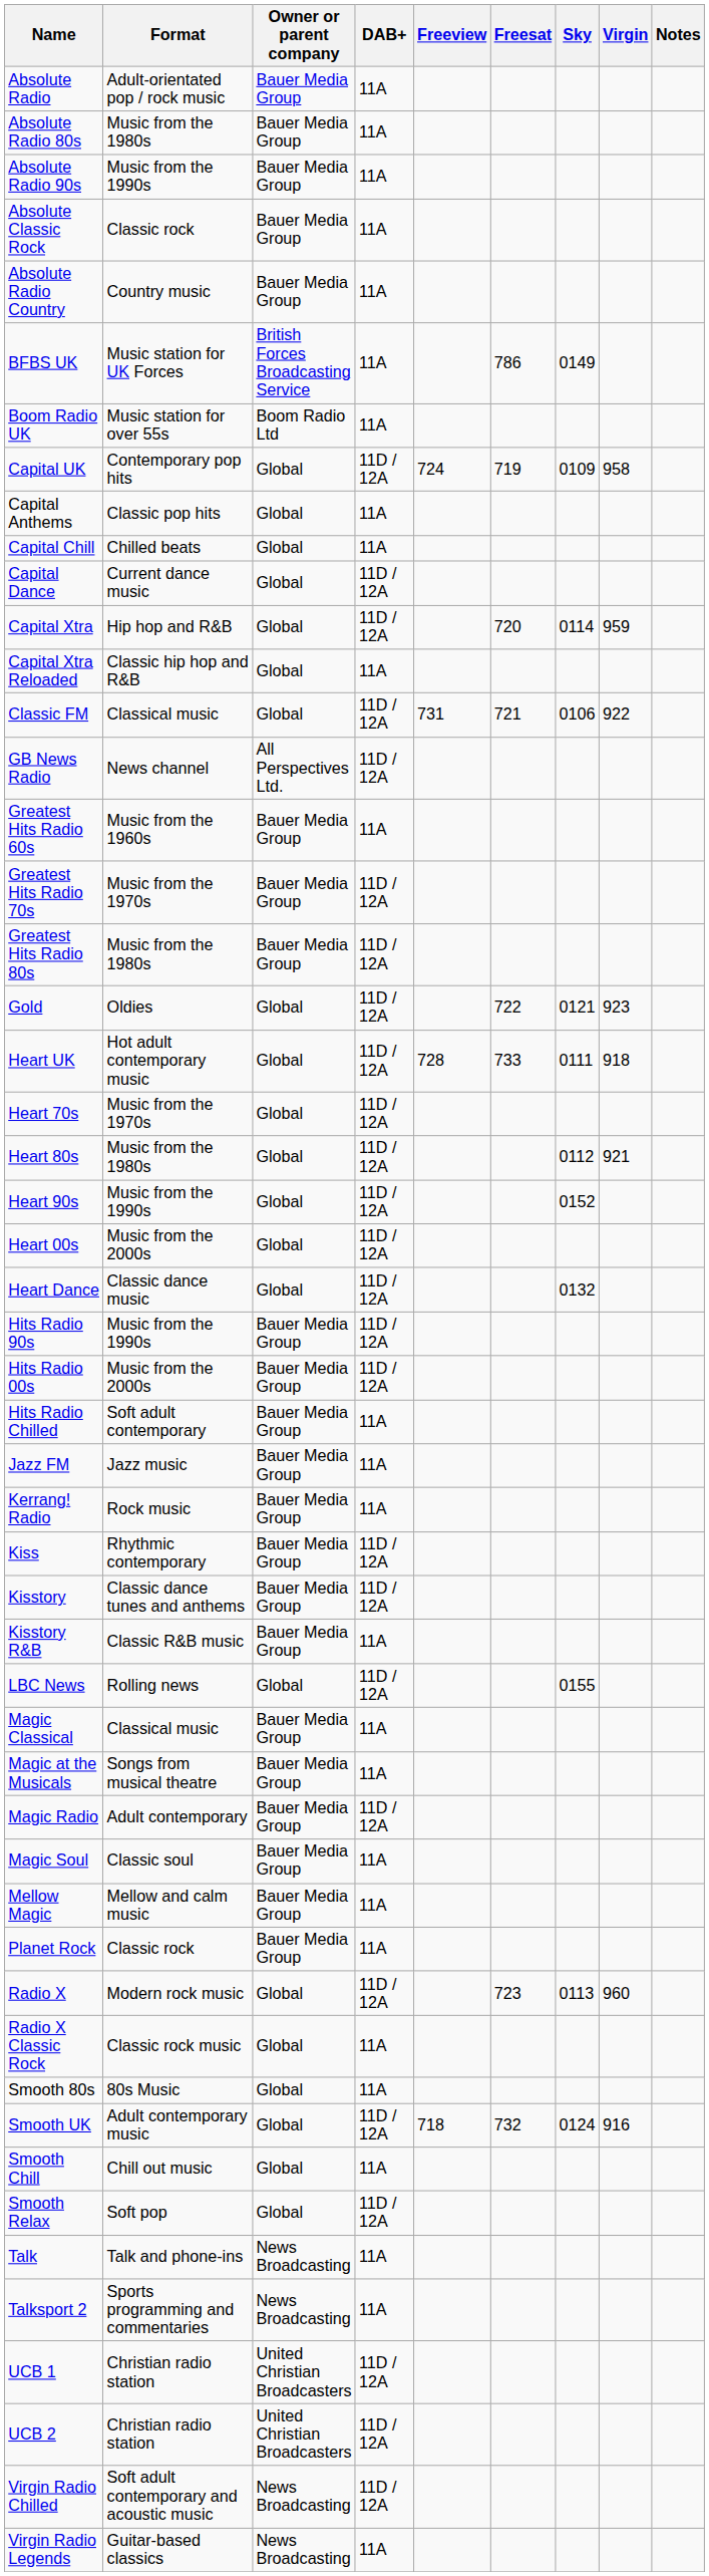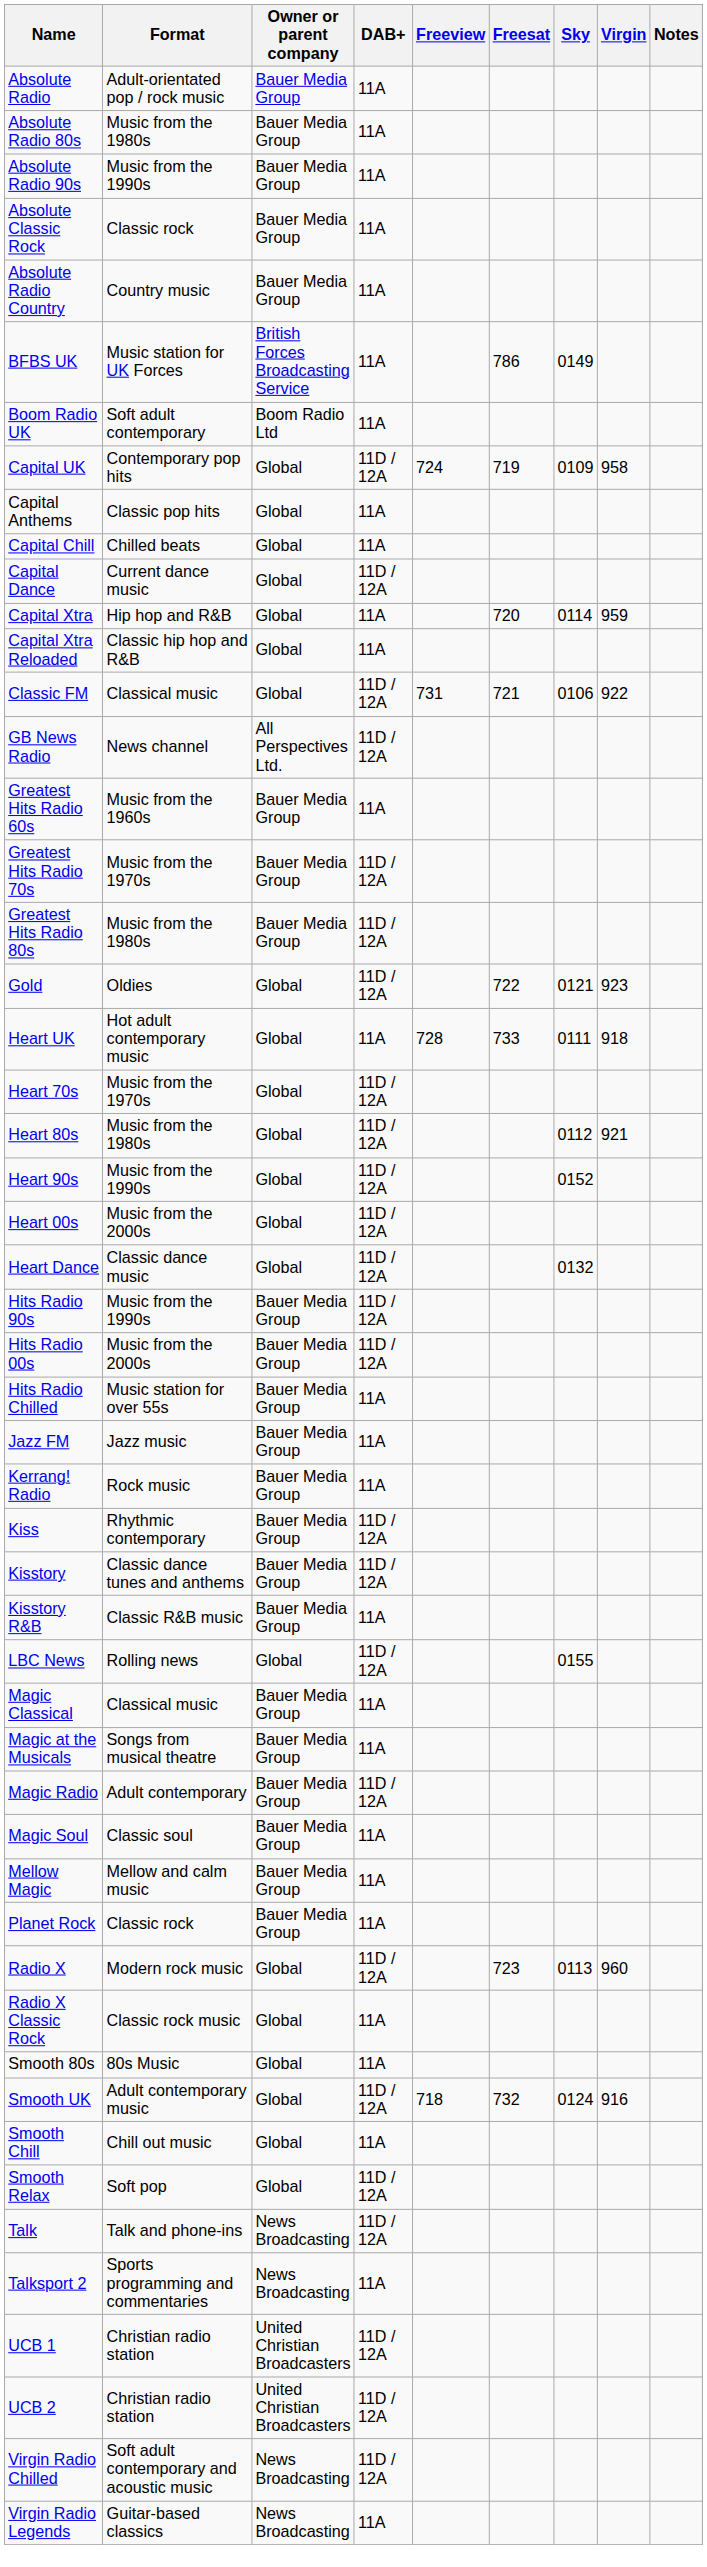 <table class="wikitable sortable">
 <tr>
 <th width=90>Name</th>
 <th width=140>Format</th>
 <th width=90>Owner or parent company</th>
 <th width=50>DAB+</th>
 <th><a href='#'>Freeview</a></th>
 <th><a href='#'>Freesat</a></th>
 <th><a href='#'>Sky</a></th>
 <th><a href='#'>Virgin</a></th>
 <th class=unsortable>Notes</th>
 </tr>
 <tr>
 <td><a href='#'>Absolute Radio</a></td>
 <td>Adult-orientated pop / rock music</td>
 <td><a href='#'>Bauer Media Group</a></td>
 <td>11A</td>
 <td></td>
 <td></td>
 <td></td>
 <td></td>
 <td></td>
 </tr>
 <tr>
 <td><a href='#'>Absolute Radio 80s</a></td>
 <td>Music from the 1980s</td>
 <td>Bauer Media Group</td>
 <td>11A</td>
 <td></td>
 <td></td>
 <td></td>
 <td></td>
 <td></td>
 </tr>
 <tr>
 <td><a href='#'>Absolute Radio 90s</a></td>
 <td>Music from the 1990s</td>
 <td>Bauer Media Group</td>
 <td>11A</td>
 <td></td>
 <td></td>
 <td></td>
 <td></td>
 <td></td>
 </tr>
 <tr>
 <td><a href='#'>Absolute Classic Rock</a></td>
 <td>Classic rock</td>
 <td>Bauer Media Group</td>
 <td>11A</td>
 <td></td>
 <td></td>
 <td></td>
 <td></td>
 <td></td>
 </tr>
 <tr>
 <td><a href='#'>Absolute Radio Country</a></td>
 <td>Country music</td>
 <td>Bauer Media Group</td>
 <td>11A</td>
 <td></td>
 <td></td>
 <td></td>
 <td></td>
 <td></td>
 </tr>
 <tr>
 <td><a href='#'>BFBS UK</a></td>
 <td>Music station for <a href='#'>UK</a> Forces</td>
 <td><a href='#'>British Forces Broadcasting Service</a></td>
 <td>11A</td>
 <td></td>
 <td>786</td>
 <td>0149</td>
 <td></td>
 <td></td>
 </tr>
 <tr>
 <td><a href='#'>Boom Radio UK</a></td>
-<td>Music station for over 55s</td>
+<td>Soft adult contemporary</td>
 <td>Boom Radio Ltd</td>
 <td>11A</td>
 <td></td>
 <td></td>
 <td></td>
 <td></td>
 <td></td>
 </tr>
 <tr>
 <td><a href='#'>Capital UK</a></td>
 <td>Contemporary pop hits</td>
 <td>Global</td>
 <td>11D / 12A</td>
 <td>724</td>
 <td>719</td>
 <td>0109</td>
 <td>958</td>
 <td></td>
 </tr>
 <tr>
 <td>Capital Anthems</td>
 <td>Classic pop hits</td>
 <td>Global</td>
 <td>11A</td>
 <td></td>
 <td></td>
 <td></td>
 <td></td>
 <td></td>
 </tr>
 <tr>
 <td><a href='#'>Capital Chill</a></td>
 <td>Chilled beats</td>
 <td>Global</td>
 <td>11A</td>
 <td></td>
 <td></td>
 <td></td>
 <td></td>
 <td></td>
 </tr>
 <tr>
 <td><a href='#'>Capital Dance</a></td>
 <td>Current dance music</td>
 <td>Global</td>
 <td>11D / 12A</td>
 <td></td>
 <td></td>
 <td></td>
 <td></td>
 <td></td>
 </tr>
 <tr>
 <td><a href='#'>Capital Xtra</a></td>
 <td>Hip hop and R&B</td>
 <td>Global</td>
-<td>11D / 12A</td>
+<td>11A</td>
 <td></td>
 <td>720</td>
 <td>0114</td>
 <td>959</td>
 <td></td>
 </tr>
 <tr>
 <td><a href='#'>Capital Xtra Reloaded</a></td>
 <td>Classic hip hop and R&B</td>
 <td>Global</td>
 <td>11A</td>
 <td></td>
 <td></td>
 <td></td>
 <td></td>
 <td></td>
 </tr>
 <tr>
 <td><a href='#'>Classic FM</a></td>
 <td>Classical music</td>
 <td>Global</td>
 <td>11D / 12A</td>
 <td>731</td>
 <td>721</td>
 <td>0106</td>
 <td>922</td>
 <td></td>
 </tr>
 <tr>
 <td><a href='#'>GB News Radio</a></td>
 <td>News channel</td>
 <td>All Perspectives Ltd.</td>
 <td>11D / 12A</td>
 <td></td>
 <td></td>
 <td></td>
 <td></td>
 <td><br></td>
 </tr>
 <tr>
 <td><a href='#'>Greatest Hits Radio 60s</a></td>
 <td>Music from the 1960s</td>
 <td>Bauer Media Group</td>
 <td>11A</td>
 <td></td>
 <td></td>
 <td></td>
 <td></td>
 <td></td>
 </tr>
 <tr>
 <td><a href='#'>Greatest Hits Radio 70s</a></td>
 <td>Music from the 1970s</td>
 <td>Bauer Media Group</td>
 <td>11D / 12A</td>
 <td></td>
 <td></td>
 <td></td>
 <td></td>
 <td></td>
 </tr>
 <tr>
 <td><a href='#'>Greatest Hits Radio 80s</a></td>
 <td>Music from the 1980s</td>
 <td>Bauer Media Group</td>
 <td>11D / 12A</td>
 <td></td>
 <td></td>
 <td></td>
 <td></td>
 <td></td>
 </tr>
 <tr>
 <td><a href='#'>Gold</a></td>
 <td>Oldies</td>
 <td>Global</td>
 <td>11D / 12A</td>
 <td></td>
 <td>722</td>
 <td>0121</td>
 <td>923</td>
 <td></td>
 </tr>
 <tr>
 <td><a href='#'>Heart UK</a></td>
 <td>Hot adult contemporary music</td>
 <td>Global</td>
-<td>11D / 12A</td>
+<td>11A</td>
 <td>728</td>
 <td>733</td>
 <td>0111</td>
 <td>918</td>
 <td></td>
 </tr>
 <tr>
 <td><a href='#'>Heart 70s</a></td>
 <td>Music from the 1970s</td>
 <td>Global</td>
 <td>11D / 12A</td>
 <td></td>
 <td></td>
 <td></td>
 <td></td>
 <td></td>
 </tr>
 <tr>
 <td><a href='#'>Heart 80s</a></td>
 <td>Music from the 1980s</td>
 <td>Global</td>
 <td>11D / 12A</td>
 <td></td>
 <td></td>
 <td>0112</td>
 <td>921</td>
 <td></td>
 </tr>
 <tr>
 <td><a href='#'>Heart 90s</a></td>
 <td>Music from the 1990s</td>
 <td>Global</td>
 <td>11D / 12A</td>
 <td></td>
 <td></td>
 <td>0152</td>
 <td></td>
 <td></td>
 </tr>
 <tr>
 <td><a href='#'>Heart 00s</a></td>
 <td>Music from the 2000s</td>
 <td>Global</td>
 <td>11D / 12A</td>
 <td></td>
 <td></td>
 <td></td>
 <td></td>
 <td></td>
 </tr>
 <tr>
 <td><a href='#'>Heart Dance</a></td>
 <td>Classic dance music</td>
 <td>Global</td>
 <td>11D / 12A</td>
 <td></td>
 <td></td>
 <td>0132</td>
 <td></td>
 <td></td>
 </tr>
 <tr>
 <td><a href='#'>Hits Radio 90s</a></td>
 <td>Music from the 1990s</td>
 <td>Bauer Media Group</td>
 <td>11D / 12A</td>
 <td></td>
 <td></td>
 <td></td>
 <td></td>
 <td></td>
 </tr>
 <tr>
 <td><a href='#'>Hits Radio 00s</a></td>
 <td>Music from the 2000s</td>
 <td>Bauer Media Group</td>
 <td>11D / 12A</td>
 <td></td>
 <td></td>
 <td></td>
 <td></td>
 <td></td>
 </tr>
 <tr>
 <td><a href='#'>Hits Radio Chilled</a></td>
-<td>Soft adult contemporary</td>
+<td>Music station for over 55s</td>
 <td>Bauer Media Group</td>
 <td>11A</td>
 <td></td>
 <td></td>
 <td></td>
 <td></td>
 <td></td>
 </tr>
 <tr>
 <td><a href='#'>Jazz FM</a></td>
 <td>Jazz music</td>
 <td>Bauer Media Group</td>
 <td>11A</td>
 <td></td>
 <td></td>
 <td></td>
 <td></td>
 <td></td>
 </tr>
 <tr>
 <td><a href='#'>Kerrang! Radio</a></td>
 <td>Rock music</td>
 <td>Bauer Media Group</td>
 <td>11A</td>
 <td></td>
 <td></td>
 <td></td>
 <td></td>
 <td></td>
 </tr>
 <tr>
 <td><a href='#'>Kiss</a></td>
 <td>Rhythmic contemporary</td>
 <td>Bauer Media Group</td>
 <td>11D / 12A</td>
 <td></td>
 <td></td>
 <td></td>
 <td></td>
 <td></td>
 </tr>
 <tr>
 <td><a href='#'>Kisstory</a></td>
 <td>Classic dance tunes and anthems</td>
 <td>Bauer Media Group</td>
 <td>11D / 12A</td>
 <td></td>
 <td></td>
 <td></td>
 <td></td>
 <td></td>
 </tr>
 <tr>
 <td><a href='#'>Kisstory R&B</a></td>
 <td>Classic R&B music</td>
 <td>Bauer Media Group</td>
 <td>11A</td>
 <td></td>
 <td></td>
 <td></td>
 <td></td>
 <td></td>
 </tr>
 <tr>
 <td><a href='#'>LBC News</a></td>
 <td>Rolling news</td>
 <td>Global</td>
 <td>11D / 12A</td>
 <td></td>
 <td></td>
 <td>0155</td>
 <td></td>
 <td></td>
 </tr>
 <tr>
 <td><a href='#'>Magic Classical</a></td>
 <td>Classical music</td>
 <td>Bauer Media Group</td>
 <td>11A</td>
 <td></td>
 <td></td>
 <td></td>
 <td></td>
 <td></td>
 </tr>
 <tr>
 <td><a href='#'>Magic at the Musicals</a></td>
 <td>Songs from musical theatre</td>
 <td>Bauer Media Group</td>
 <td>11A</td>
 <td></td>
 <td></td>
 <td></td>
 <td></td>
 <td></td>
 </tr>
 <tr>
 <td><a href='#'>Magic Radio</a></td>
 <td>Adult contemporary</td>
 <td>Bauer Media Group</td>
 <td>11D / 12A</td>
 <td></td>
 <td></td>
 <td></td>
 <td></td>
 <td> </td>
 </tr>
 <tr>
 <td><a href='#'>Magic Soul</a></td>
 <td>Classic soul</td>
 <td>Bauer Media Group</td>
 <td>11A</td>
 <td></td>
 <td></td>
 <td></td>
 <td></td>
 <td></td>
 </tr>
 <tr>
 <td><a href='#'>Mellow Magic</a></td>
 <td>Mellow and calm music</td>
 <td>Bauer Media Group</td>
 <td>11A</td>
 <td></td>
 <td></td>
 <td></td>
 <td></td>
 <td></td>
 </tr>
 <tr>
 <td><a href='#'>Planet Rock</a></td>
 <td>Classic rock</td>
 <td>Bauer Media Group</td>
 <td>11A</td>
 <td></td>
 <td></td>
 <td></td>
 <td></td>
 <td></td>
 </tr>
 <tr>
 <td><a href='#'>Radio X</a></td>
 <td>Modern rock music</td>
 <td>Global</td>
 <td>11D / 12A</td>
 <td></td>
 <td>723</td>
 <td>0113</td>
 <td>960</td>
 <td></td>
 </tr>
 <tr>
 <td><a href='#'>Radio X Classic Rock</a></td>
 <td>Classic rock music</td>
 <td>Global</td>
 <td>11A</td>
 <td></td>
 <td></td>
 <td></td>
 <td></td>
 <td></td>
 </tr>
 <tr>
 <td>Smooth 80s</td>
 <td>80s Music</td>
 <td>Global</td>
 <td>11A</td>
 <td></td>
 <td></td>
 <td></td>
 <td></td>
 <td></td>
 </tr>
 <tr>
 <td><a href='#'>Smooth UK</a></td>
 <td>Adult contemporary music</td>
 <td>Global</td>
 <td>11D / 12A</td>
 <td>718</td>
 <td>732</td>
 <td>0124</td>
 <td>916</td>
 <td></td>
 </tr>
 <tr>
 <td><a href='#'>Smooth Chill</a></td>
 <td>Chill out music</td>
 <td>Global</td>
 <td>11A</td>
 <td></td>
 <td></td>
 <td></td>
 <td></td>
 <td></td>
 </tr>
 <tr>
 <td><a href='#'>Smooth Relax</a></td>
 <td>Soft pop</td>
 <td>Global</td>
 <td>11D / 12A</td>
 <td></td>
 <td></td>
 <td></td>
 <td></td>
 <td></td>
 </tr>
 <tr>
 <td><a href='#'>Talk</a></td>
 <td>Talk and phone-ins</td>
 <td>News Broadcasting</td>
-<td>11A</td>
+<td>11D / 12A</td>
 <td></td>
 <td></td>
 <td></td>
 <td></td>
 <td></td>
 </tr>
 <tr>
 <td><a href='#'>Talksport 2</a></td>
 <td>Sports programming and commentaries</td>
 <td>News Broadcasting</td>
 <td>11A</td>
 <td></td>
 <td></td>
 <td></td>
 <td></td>
 <td></td>
 </tr>
 <tr>
 <td><a href='#'>UCB 1</a></td>
 <td>Christian radio station</td>
 <td>United Christian Broadcasters</td>
 <td>11D / 12A</td>
 <td></td>
 <td></td>
 <td></td>
 <td></td>
 <td></td>
 </tr>
 <tr>
 <td><a href='#'>UCB 2</a></td>
 <td>Christian radio station</td>
 <td>United Christian Broadcasters</td>
 <td>11D / 12A</td>
 <td></td>
 <td></td>
 <td></td>
 <td></td>
 <td></td>
 </tr>
 <tr>
 <td><a href='#'>Virgin Radio Chilled</a></td>
 <td>Soft adult contemporary and acoustic music</td>
 <td>News Broadcasting</td>
 <td>11D / 12A</td>
 <td></td>
 <td></td>
 <td></td>
 <td></td>
 <td></td>
 </tr>
 <tr>
 <td><a href='#'>Virgin Radio Legends</a></td>
 <td>Guitar-based classics</td>
 <td>News Broadcasting</td>
 <td>11A</td>
 <td></td>
 <td></td>
 <td></td>
 <td></td>
 <td></td>
 </tr>
 </table>
